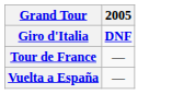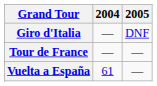 <table class="wikitable plainrowheaders">
 <tr>
 <th scope="col"><a href='#'>Grand Tour</a></th>
+<th scope="col">2004</th>
 <th scope="col">2005</th>
 </tr>
 <tr style="text-align:center;">
 <th scope="row"> <a href='#'>Giro d'Italia</a></th>
-<td style="text-align:center;"><strong><a href='#'>DNF</a></strong></td>
+<td>—</td>
+<td style="text-align:center;"><a href='#'>DNF</a></td>
 </tr>
 <tr style="text-align:center;">
 <th scope="row"> <a href='#'>Tour de France</a></th>
 <td>—</td>
+<td>—</td>
 </tr>
 <tr style="text-align:center;">
 <th scope="row"> <a href='#'>Vuelta a España</a></th>
+<td style="text-align:center;"><a href='#'>61</a></td>
 <td>—</td>
 </tr>
 </table>
